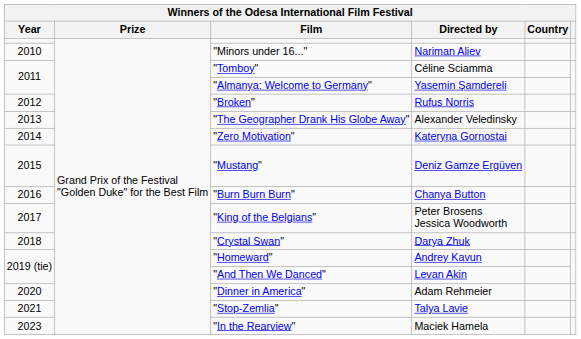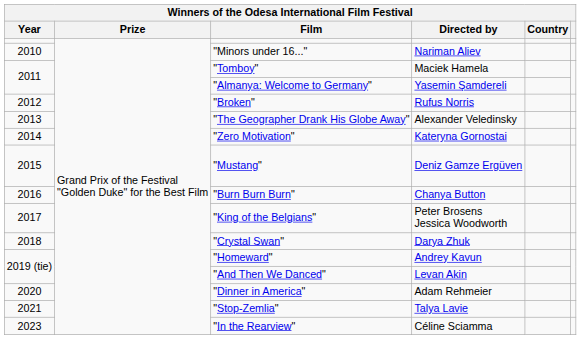 <table class="wikitable">
 <tr>
 <th colspan="14">Winners of the Odesa International Film Festival</th>
 </tr>
 <tr>
 <th>Year</th>
 <th>Prize</th>
 <th>Film</th>
 <th>Directed by</th>
 <th>Country</th>
 <th></th>
 </tr>
 <tr>
 <td></td>
 <td rowspan="16">Grand Prix of the Festival<br>"Golden Duke" for the Best Film</td>
 <td></td>
 <td></td>
 <td></td>
 <td></td>
 </tr>
 <tr>
 <td align="center">2010</td>
 <td>"Minors under 16..."</td>
 <td><a href='#'>Nariman Aliev</a></td>
 <td></td>
 <td align="center"></td>
 </tr>
 <tr>
 <td align="center" rowspan="2">2011</td>
 <td>"<a href='#'>Tomboy</a>"</td>
-<td>Céline Sciamma</td>
+<td>Maciek Hamela</td>
 <td></td>
 <td align="center" rowspan="2"></td>
 </tr>
 <tr>
 <td>"<a href='#'>Almanya: Welcome to Germany</a>"</td>
 <td><a href='#'>Yasemin Şamdereli</a></td>
 <td></td>
 </tr>
 <tr>
 <td align="center">2012</td>
 <td>"<a href='#'>Broken</a>"</td>
 <td><a href='#'>Rufus Norris</a></td>
 <td></td>
 <td align="center"></td>
 </tr>
 <tr>
 <td align="center">2013</td>
 <td>"<a href='#'>The Geographer Drank His Globe Away</a>"</td>
 <td>Alexander Veledinsky</td>
 <td></td>
 <td align="center"></td>
 </tr>
 <tr>
 <td align="center">2014</td>
 <td>"<a href='#'>Zero Motivation</a>"</td>
 <td><a href='#'>Kateryna Gornostai</a></td>
 <td></td>
 <td align="center"></td>
 </tr>
 <tr>
 <td align="center">2015</td>
 <td>"<a href='#'>Mustang</a>"</td>
 <td><a href='#'>Deniz Gamze Ergüven</a></td>
 <td><br><br><br></td>
 <td align="center"></td>
 </tr>
 <tr>
 <td align="center">2016</td>
 <td>"<a href='#'>Burn Burn Burn</a>"</td>
 <td><a href='#'>Chanya Button</a></td>
 <td></td>
 <td></td>
 </tr>
 <tr>
 <td align="center">2017</td>
 <td>"<a href='#'>King of the Belgians</a>"</td>
 <td>Peter Brosens<br>Jessica Woodworth</td>
 <td><br><br></td>
 <td align="center"></td>
 </tr>
 <tr>
 <td align="center">2018</td>
 <td>"<a href='#'>Crystal Swan</a>"</td>
 <td><a href='#'>Darya Zhuk</a></td>
 <td></td>
 <td></td>
 </tr>
 <tr>
 <td align="center" rowspan="2">2019 (tie)</td>
 <td>"<a href='#'>Homeward</a>"</td>
 <td><a href='#'>Andrey Kavun</a></td>
 <td></td>
 <td align="center" rowspan="2"></td>
 </tr>
 <tr>
 <td>"<a href='#'>And Then We Danced</a>"</td>
 <td><a href='#'>Levan Akin</a></td>
 <td></td>
 </tr>
 <tr>
 <td align="center">2020</td>
 <td>"<a href='#'>Dinner in America</a>"</td>
 <td>Adam Rehmeier</td>
 <td></td>
 <td align="center"></td>
 </tr>
 <tr>
 <td align="center">2021</td>
 <td>"<a href='#'>Stop-Zemlia</a>"</td>
 <td><a href='#'>Talya Lavie</a></td>
 <td></td>
 <td align="center"></td>
 </tr>
 <tr>
 <td align="center">2023</td>
 <td>"<a href='#'>In the Rearview</a>"</td>
-<td>Maciek Hamela</td>
+<td>Céline Sciamma</td>
 <td></td>
 <td align="center"></td>
 </tr>
 </table>
